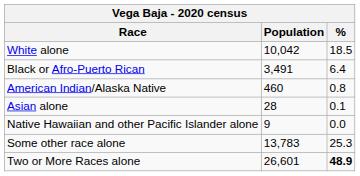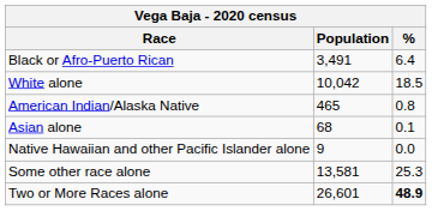 <table class="wikitable floatright">
 <tr>
 <th colspan=3>Vega Baja - 2020 census</th>
 </tr>
 <tr>
 <th>Race</th>
 <th>Population</th>
 <th>%</th>
 </tr>
 <tr>
+<td>Black or <a href='#'>Afro-Puerto Rican</a></td>
+<td>3,491</td>
+<td>6.4</td>
+</tr>
+<tr>
 <td><a href='#'>White</a> alone</td>
 <td>10,042</td>
 <td>18.5</td>
 </tr>
 <tr>
-<td>Black or <a href='#'>Afro-Puerto Rican</a></td>
-<td>3,491</td>
-<td>6.4</td>
-</tr>
-<tr>
 <td><a href='#'>American Indian</a>/Alaska Native</td>
-<td>460</td>
+<td>465</td>
 <td>0.8</td>
 </tr>
 <tr>
 <td><a href='#'>Asian</a> alone</td>
-<td>28</td>
+<td>68</td>
 <td>0.1</td>
 </tr>
 <tr>
 <td>Native Hawaiian and other Pacific Islander alone</td>
 <td>9</td>
 <td>0.0</td>
 </tr>
 <tr>
 <td>Some other race alone</td>
-<td>13,783</td>
+<td>13,581</td>
 <td>25.3</td>
 </tr>
 <tr>
 <td>Two or More Races alone</td>
 <td>26,601</td>
 <td><strong>48.9</strong></td>
 </tr>
 </table>
